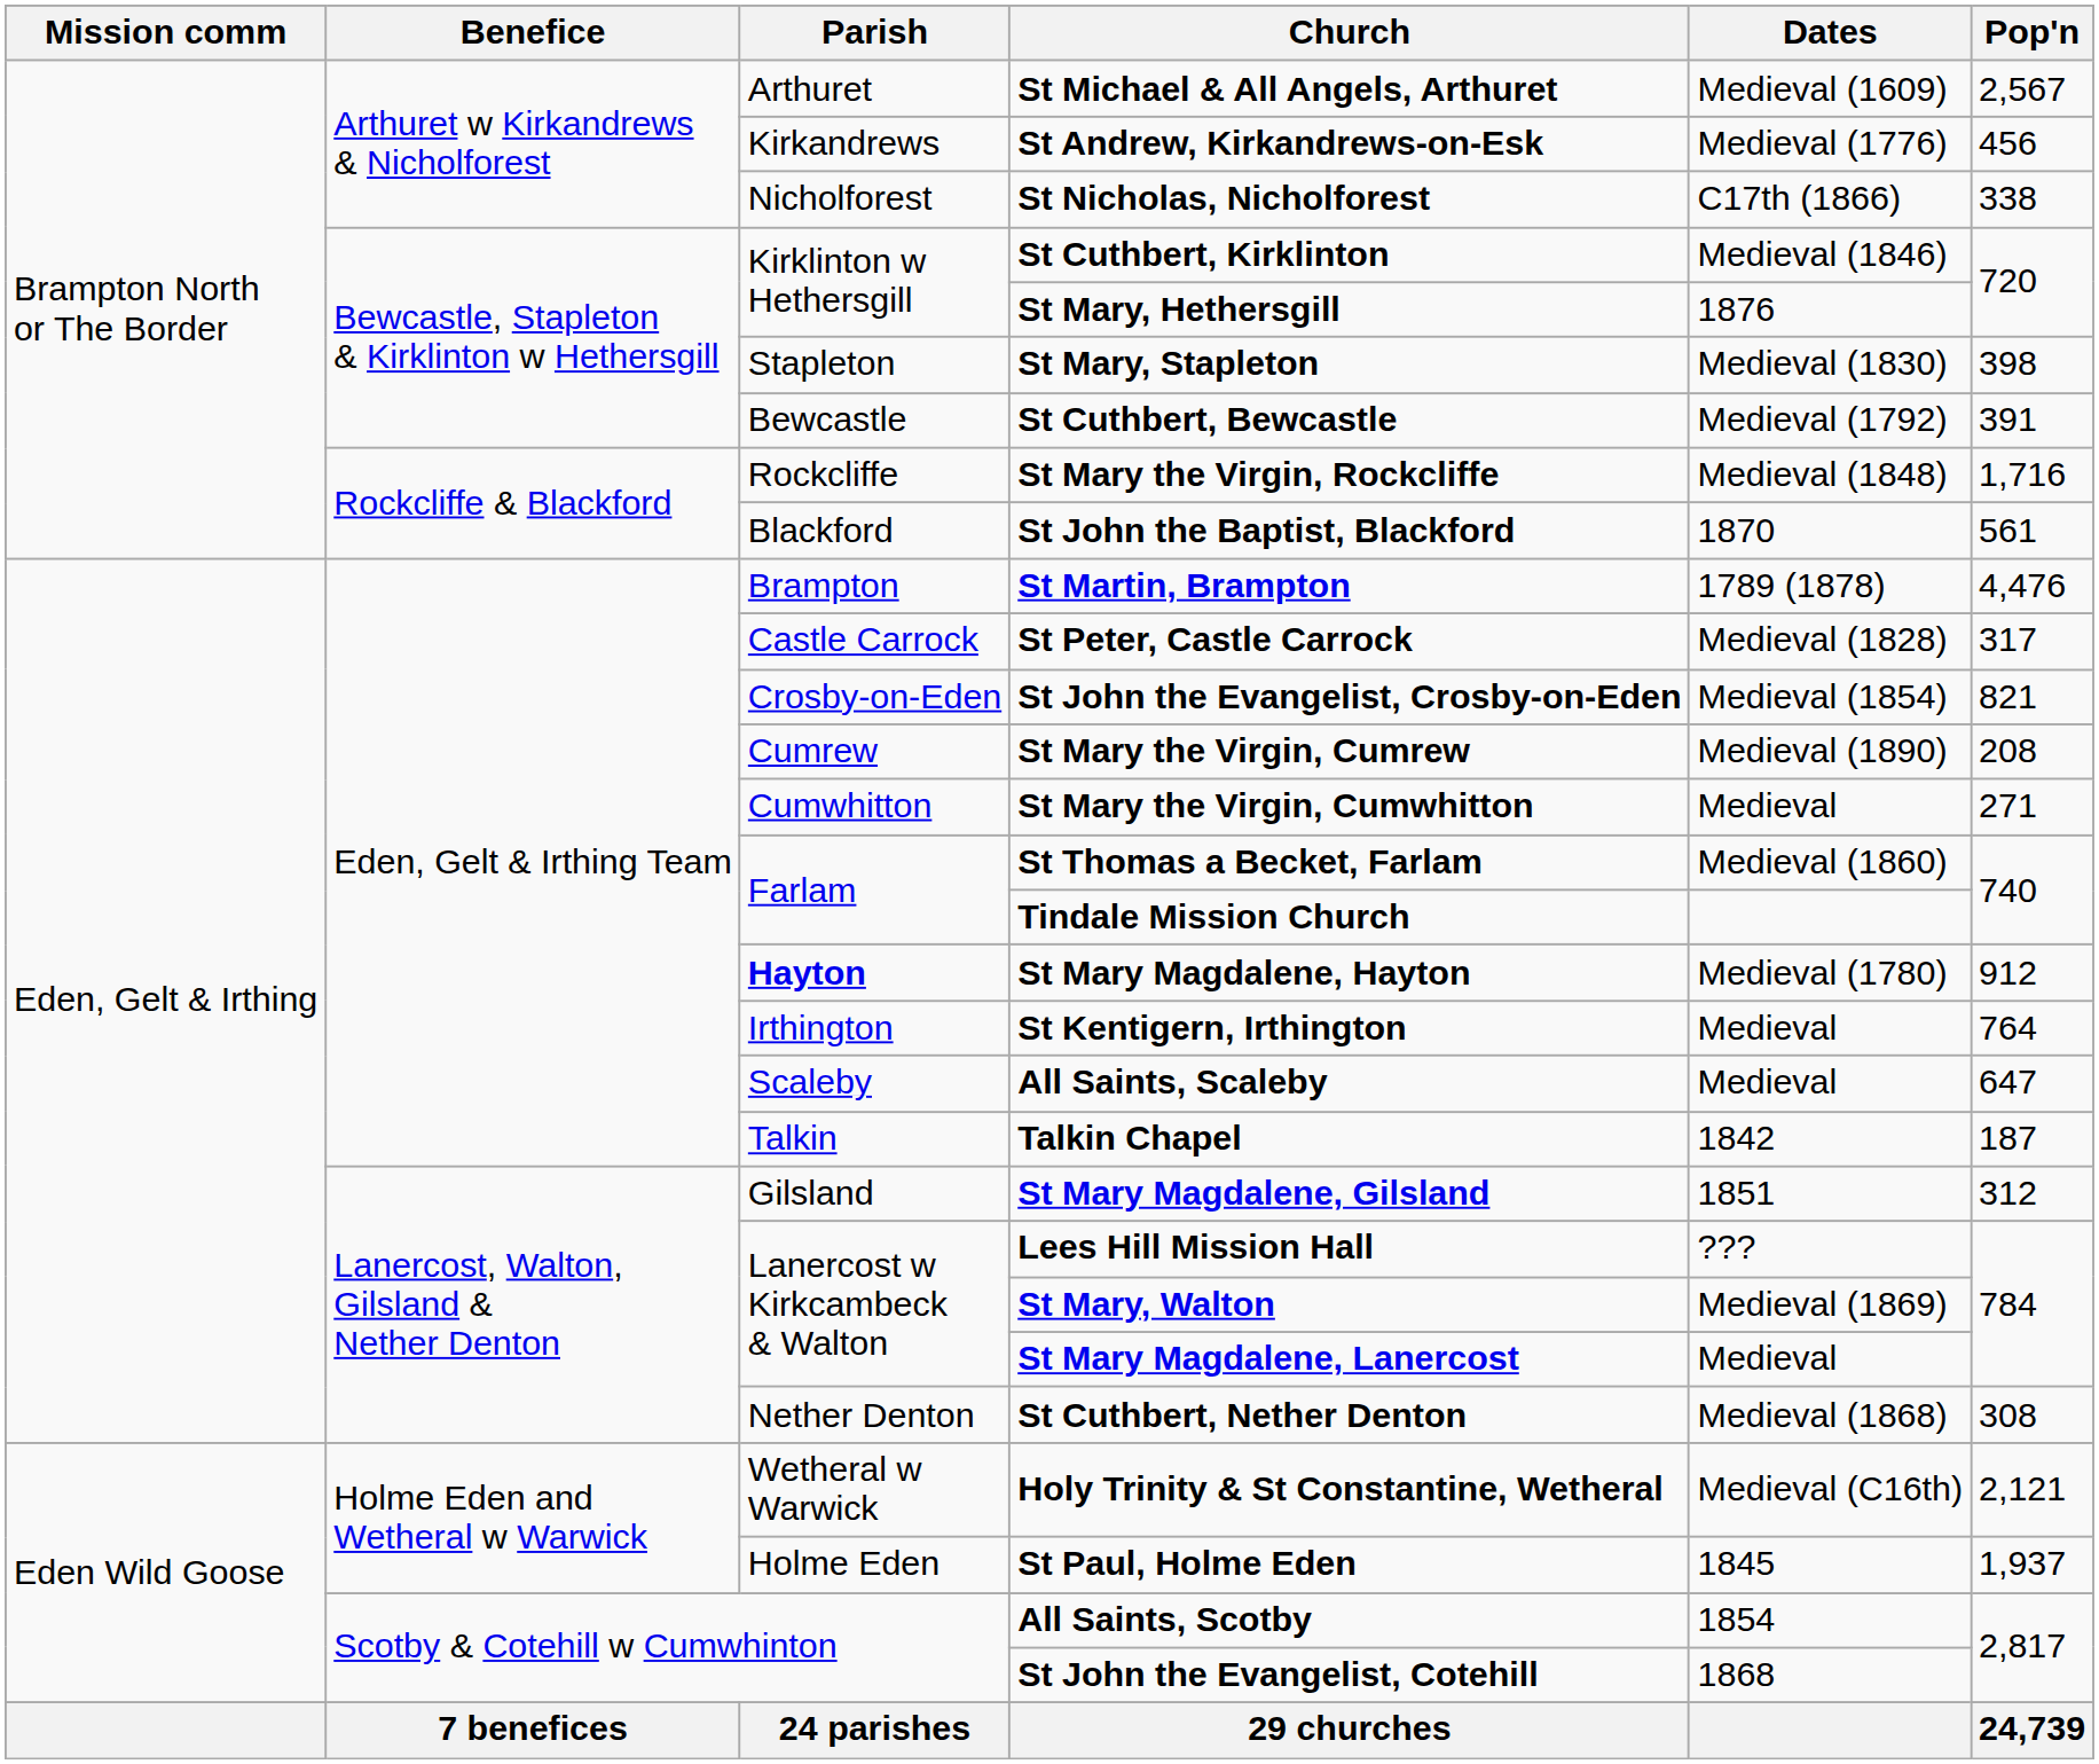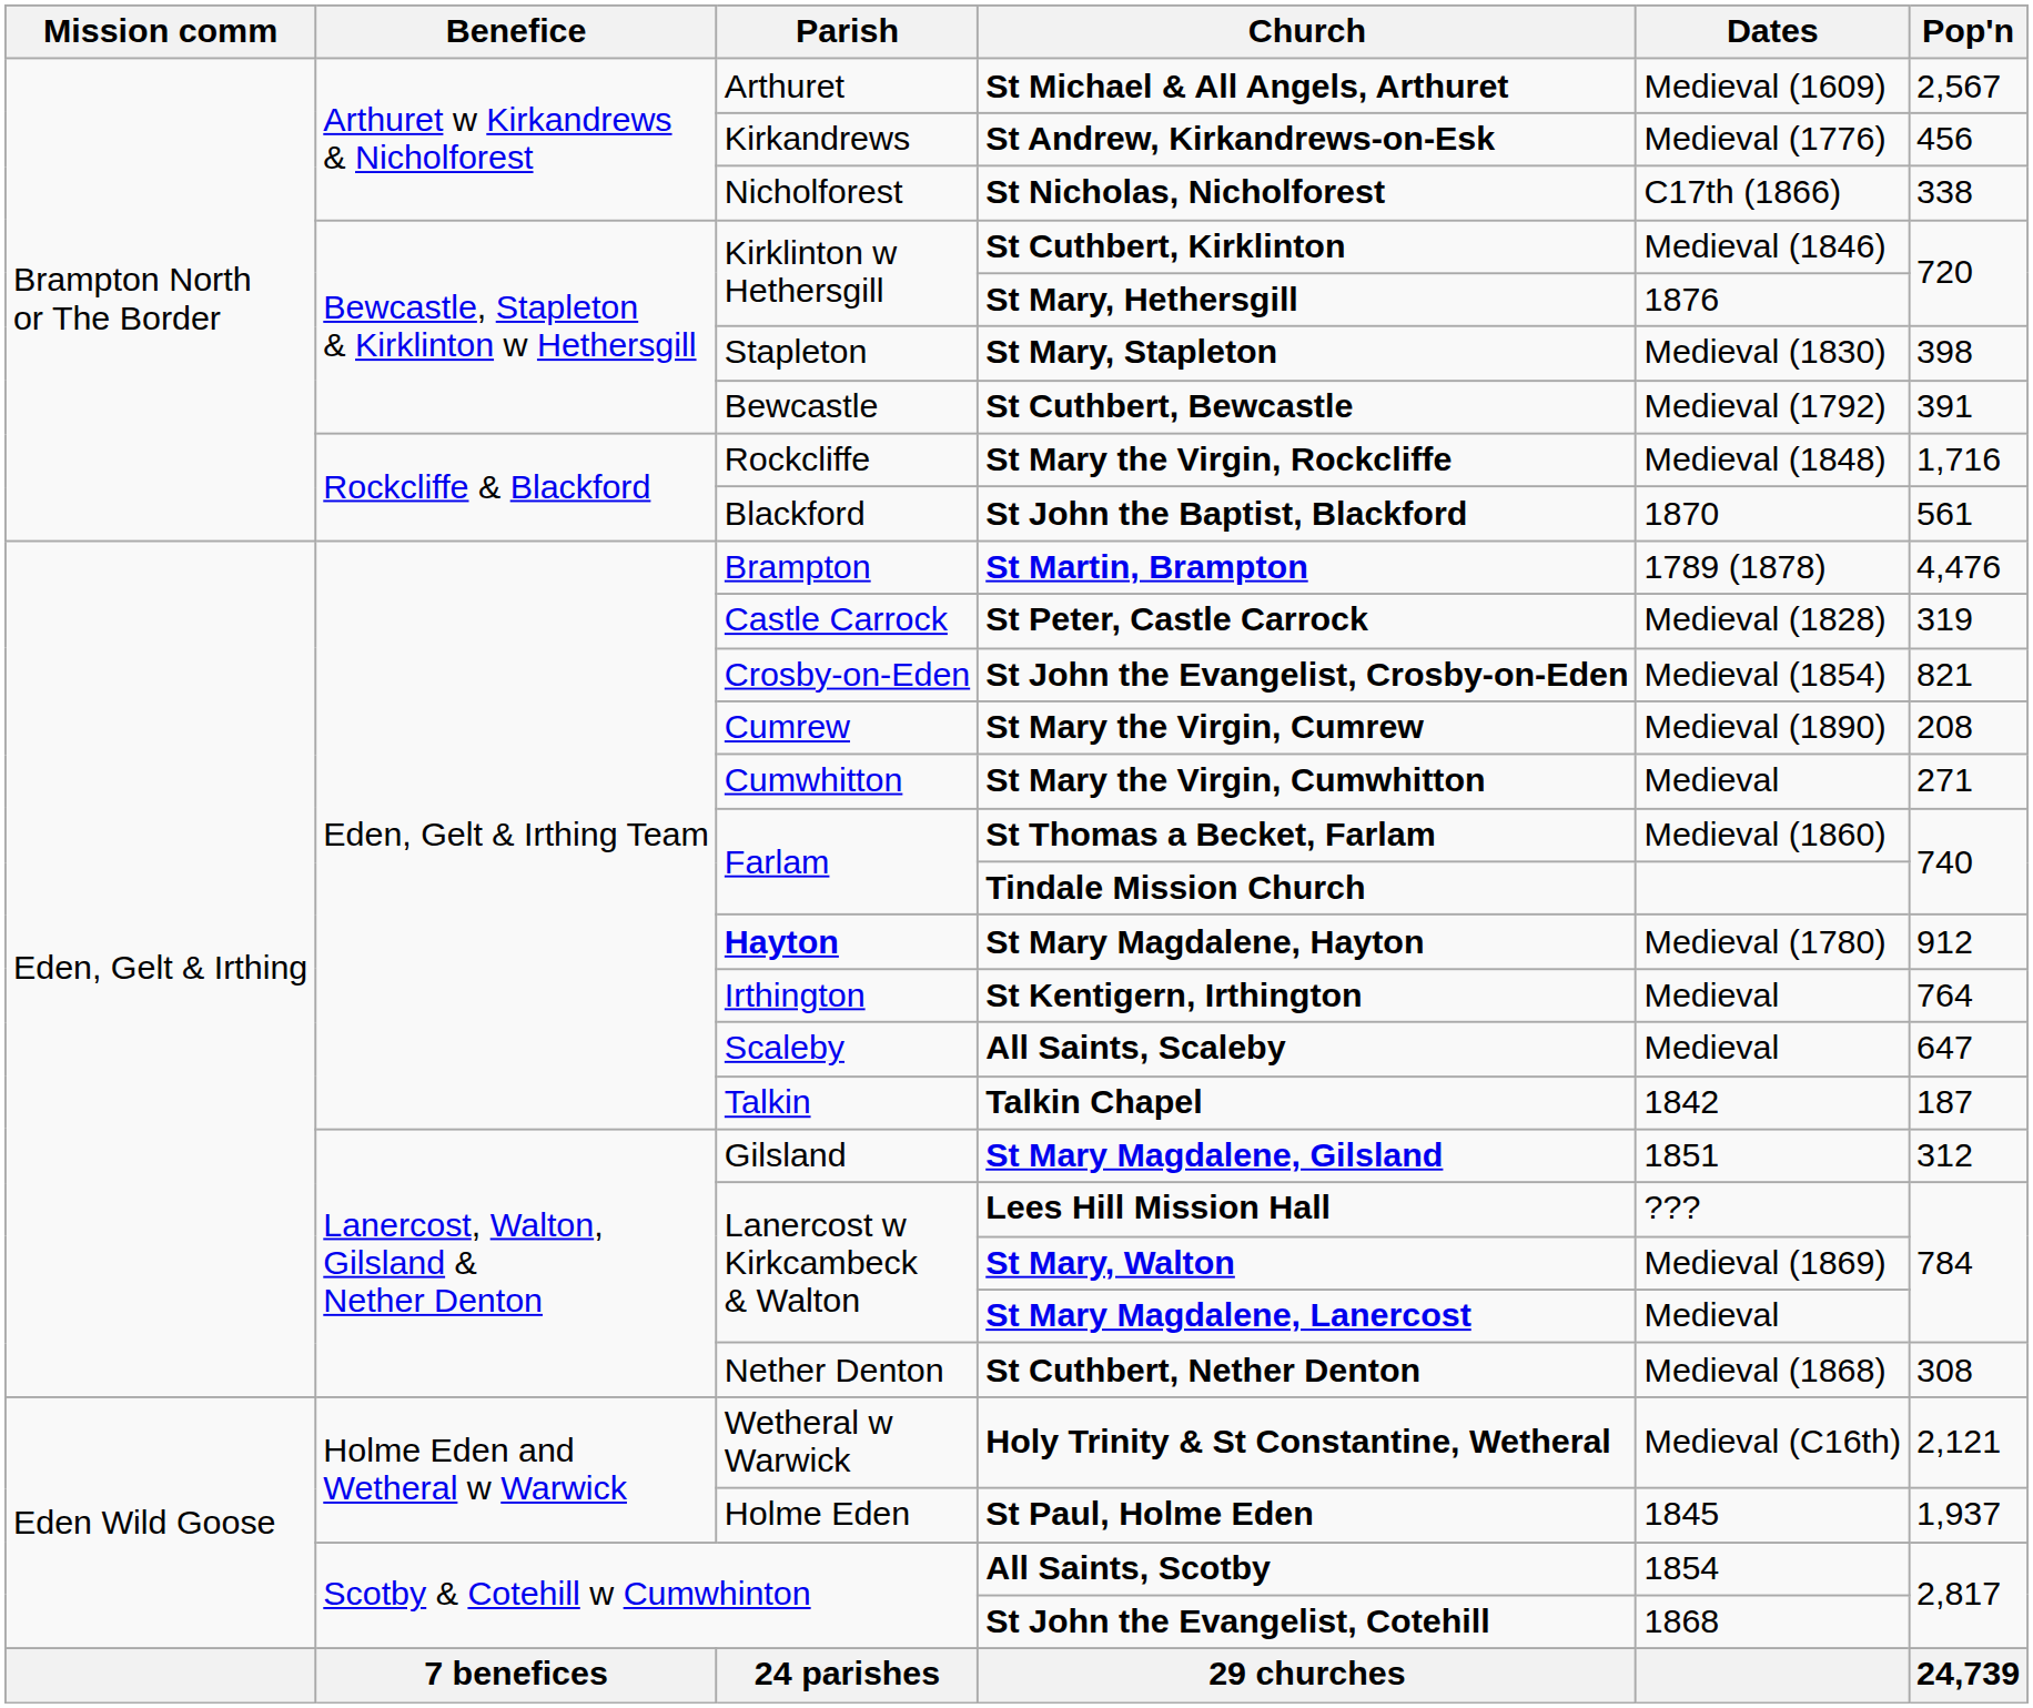 <table class="wikitable">
 <tr>
 <th>Mission comm</th>
 <th>Benefice</th>
 <th>Parish</th>
 <th>Church</th>
 <th>Dates</th>
 <th>Pop'n</th>
 </tr>
 <tr>
 <td rowspan="9">Brampton North<br>or The Border</td>
 <td rowspan="3"><a href='#'>Arthuret</a> w <a href='#'>Kirkandrews</a> <br>& <a href='#'>Nicholforest</a></td>
 <td>Arthuret</td>
 <td><strong>St Michael & All Angels, Arthuret</strong></td>
 <td>Medieval (1609)</td>
 <td>2,567</td>
 </tr>
 <tr>
 <td>Kirkandrews</td>
 <td><strong>St Andrew, Kirkandrews-on-Esk</strong></td>
 <td>Medieval (1776)</td>
 <td>456</td>
 </tr>
 <tr>
 <td>Nicholforest</td>
 <td><strong>St Nicholas, Nicholforest</strong></td>
 <td>C17th (1866)</td>
 <td>338</td>
 </tr>
 <tr>
 <td rowspan="4"><a href='#'>Bewcastle</a>, <a href='#'>Stapleton</a> <br>& <a href='#'>Kirklinton</a> w <a href='#'>Hethersgill</a></td>
 <td rowspan="2">Kirklinton w<br>Hethersgill</td>
 <td><strong>St Cuthbert, Kirklinton</strong></td>
 <td>Medieval (1846)</td>
 <td rowspan="2">720</td>
 </tr>
 <tr>
 <td><strong>St Mary, Hethersgill</strong></td>
 <td>1876</td>
 </tr>
 <tr>
 <td>Stapleton</td>
 <td><strong>St Mary, Stapleton</strong></td>
 <td>Medieval (1830)</td>
 <td>398</td>
 </tr>
 <tr>
 <td>Bewcastle</td>
 <td><strong>St Cuthbert, Bewcastle</strong></td>
 <td>Medieval (1792)</td>
 <td>391</td>
 </tr>
 <tr>
 <td rowspan="2"><a href='#'>Rockcliffe</a> & <a href='#'>Blackford</a></td>
 <td>Rockcliffe</td>
 <td><strong>St Mary the Virgin, Rockcliffe</strong></td>
 <td>Medieval (1848)</td>
 <td>1,716</td>
 </tr>
 <tr>
 <td>Blackford</td>
 <td><strong>St John the Baptist, Blackford</strong></td>
 <td>1870</td>
 <td>561</td>
 </tr>
 <tr>
 <td rowspan="16">Eden, Gelt & Irthing</td>
 <td rowspan="11">Eden, Gelt & Irthing Team</td>
 <td><a href='#'>Brampton</a></td>
 <td><a href='#'><strong>St Martin, Brampton</strong></a></td>
 <td>1789 (1878)</td>
 <td>4,476</td>
 </tr>
 <tr>
 <td><a href='#'>Castle Carrock</a></td>
 <td><strong>St Peter, Castle Carrock</strong></td>
 <td>Medieval (1828)</td>
-<td>317</td>
+<td>319</td>
 </tr>
 <tr>
 <td><a href='#'>Crosby-on-Eden</a></td>
 <td><strong>St John the Evangelist, Crosby-on-Eden</strong></td>
 <td>Medieval (1854)</td>
 <td>821</td>
 </tr>
 <tr>
 <td><a href='#'>Cumrew</a></td>
 <td><strong>St Mary the Virgin, Cumrew</strong></td>
 <td>Medieval (1890)</td>
 <td>208</td>
 </tr>
 <tr>
 <td><a href='#'>Cumwhitton</a></td>
 <td><strong>St Mary the Virgin, Cumwhitton</strong></td>
 <td>Medieval</td>
 <td>271</td>
 </tr>
 <tr>
 <td rowspan="2"><a href='#'>Farlam</a></td>
 <td><strong>St Thomas a Becket, Farlam</strong></td>
 <td>Medieval (1860)</td>
 <td rowspan="2">740</td>
 </tr>
 <tr>
 <td><strong>Tindale Mission Church</strong></td>
 <td></td>
 </tr>
 <tr>
 <td><strong><a href='#'>Hayton</a></strong></td>
 <td><strong>St Mary Magdalene, Hayton</strong></td>
 <td>Medieval (1780)</td>
 <td>912</td>
 </tr>
 <tr>
 <td><a href='#'>Irthington</a></td>
 <td><strong>St Kentigern, Irthington</strong></td>
 <td>Medieval</td>
 <td>764</td>
 </tr>
 <tr>
 <td><a href='#'>Scaleby</a></td>
 <td><strong>All Saints, Scaleby</strong></td>
 <td>Medieval</td>
 <td>647</td>
 </tr>
 <tr>
 <td><a href='#'>Talkin</a></td>
 <td><strong>Talkin Chapel</strong></td>
 <td>1842</td>
 <td>187</td>
 </tr>
 <tr>
 <td rowspan="5"><a href='#'>Lanercost</a>, <a href='#'>Walton</a>, <br><a href='#'>Gilsland</a> &<br><a href='#'>Nether Denton</a></td>
 <td>Gilsland</td>
 <td><a href='#'><strong>St Mary Magdalene, Gilsland</strong></a></td>
 <td>1851</td>
 <td>312</td>
 </tr>
 <tr>
 <td rowspan="3">Lanercost w <br>Kirkcambeck <br>& Walton</td>
 <td><strong>Lees Hill Mission Hall</strong></td>
 <td>???</td>
 <td rowspan="3">784</td>
 </tr>
 <tr>
 <td><a href='#'><strong>St Mary, Walton</strong></a></td>
 <td>Medieval (1869)</td>
 </tr>
 <tr>
 <td><a href='#'><strong>St Mary Magdalene, Lanercost</strong></a></td>
 <td>Medieval</td>
 </tr>
 <tr>
 <td>Nether Denton</td>
 <td><strong>St Cuthbert, Nether Denton</strong></td>
 <td>Medieval (1868)</td>
 <td>308</td>
 </tr>
 <tr>
 <td rowspan="4">Eden Wild Goose</td>
 <td rowspan="2">Holme Eden and <br><a href='#'>Wetheral</a> w <a href='#'>Warwick</a></td>
 <td>Wetheral w <br>Warwick</td>
 <td><strong>Holy Trinity & St Constantine, Wetheral</strong></td>
 <td>Medieval (C16th)</td>
 <td>2,121</td>
 </tr>
 <tr>
 <td>Holme Eden</td>
 <td><strong>St Paul, Holme Eden</strong></td>
 <td>1845</td>
 <td>1,937</td>
 </tr>
 <tr>
 <td colspan="2" rowspan="2"><a href='#'>Scotby</a> & <a href='#'>Cotehill</a> w <a href='#'>Cumwhinton</a></td>
 <td><strong>All Saints, Scotby</strong></td>
 <td>1854</td>
 <td rowspan="2">2,817</td>
 </tr>
 <tr>
 <td><strong>St John the Evangelist, Cotehill</strong></td>
 <td>1868</td>
 </tr>
 <tr>
 <th></th>
 <th>7 benefices</th>
 <th>24 parishes</th>
 <th>29 churches</th>
 <th></th>
 <th>24,739</th>
 </tr>
 </table>
